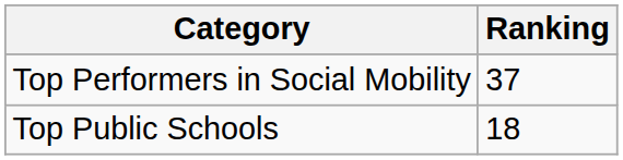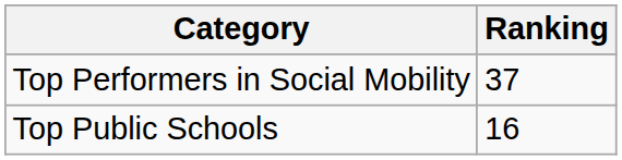 <table class="wikitable">
 <tr>
 <th>Category</th>
 <th>Ranking</th>
 </tr>
 <tr>
 <td>Top Performers in Social Mobility</td>
 <td>37</td>
 </tr>
 <tr>
 <td>Top Public Schools</td>
-<td>18</td>
+<td>16</td>
 </tr>
 </table>
